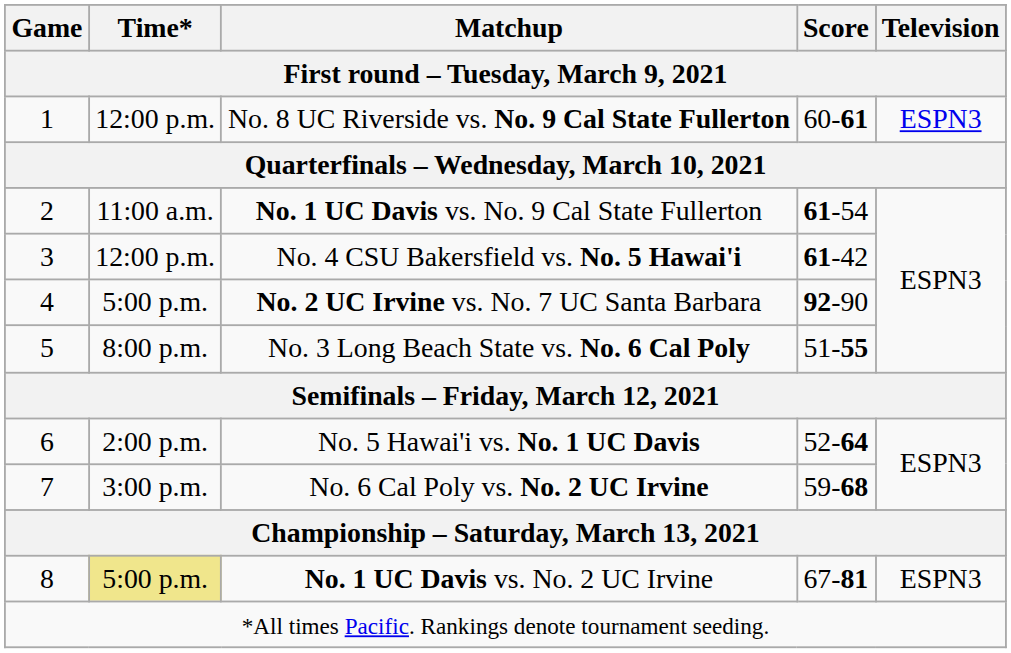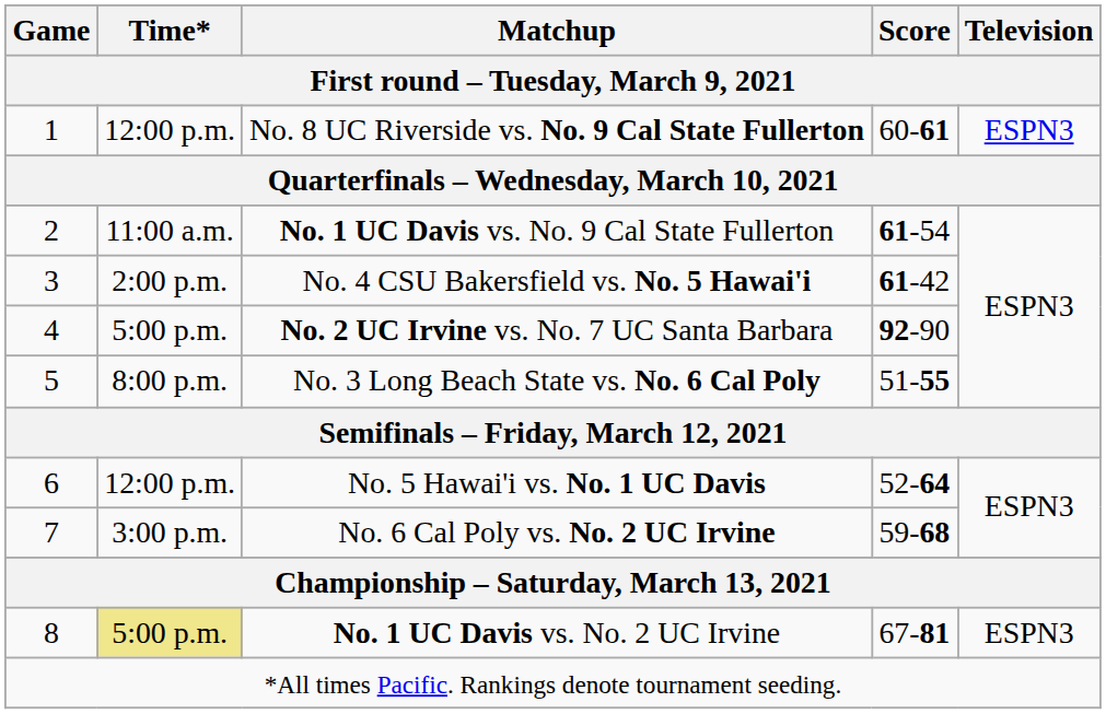 <table class="wikitable" style="font-size: 95%; text-align:center">
 <tr>
 <th>Game</th>
 <th>Time*</th>
 <th>Matchup</th>
 <th>Score</th>
 <th>Television</th>
 </tr>
 <tr>
 <th colspan=6>First round – Tuesday, March 9, 2021</th>
 </tr>
 <tr>
 <td>1</td>
 <td>12:00 p.m.</td>
 <td>No. 8 UC Riverside vs. <strong>No. 9 Cal State Fullerton</strong></td>
 <td>60-<strong>61</strong></td>
 <td><a href='#'>ESPN3</a></td>
 </tr>
 <tr>
 <th colspan=6>Quarterfinals – Wednesday, March 10, 2021</th>
 </tr>
 <tr>
 <td>2</td>
 <td>11:00 a.m.</td>
 <td><strong>No. 1 UC Davis</strong> vs. No. 9 Cal State Fullerton</td>
 <td><strong>61</strong>-54</td>
 <td rowspan=4>ESPN3</td>
 </tr>
 <tr>
 <td>3</td>
-<td>12:00 p.m.</td>
+<td>2:00 p.m.</td>
 <td>No. 4 CSU Bakersfield vs. <strong>No. 5 Hawai'i</strong></td>
 <td><strong>61</strong>-42</td>
 </tr>
 <tr>
 <td>4</td>
 <td>5:00 p.m.</td>
 <td><strong>No. 2 UC Irvine</strong> vs. No. 7 UC Santa Barbara</td>
 <td><strong>92</strong>-90</td>
 </tr>
 <tr>
 <td>5</td>
 <td>8:00 p.m.</td>
 <td>No. 3 Long Beach State vs. <strong>No. 6 Cal Poly</strong></td>
 <td>51-<strong>55</strong></td>
 </tr>
 <tr>
 <th colspan=6>Semifinals – Friday, March 12, 2021</th>
 </tr>
 <tr>
 <td>6</td>
-<td>2:00 p.m.</td>
+<td>12:00 p.m.</td>
 <td>No. 5 Hawai'i vs. <strong>No. 1 UC Davis</strong></td>
 <td>52-<strong>64</strong></td>
 <td rowspan=2>ESPN3</td>
 </tr>
 <tr>
 <td>7</td>
 <td>3:00 p.m.</td>
 <td>No. 6 Cal Poly vs. <strong>No. 2 UC Irvine</strong></td>
 <td>59-<strong>68</strong></td>
 </tr>
 <tr>
 <th colspan=6>Championship – Saturday, March 13, 2021</th>
 </tr>
 <tr>
 <td>8</td>
 <td style="background: khaki;">5:00 p.m.</td>
 <td><strong>No. 1 UC Davis</strong> vs. No. 2 UC Irvine</td>
 <td>67-<strong>81</strong></td>
 <td>ESPN3</td>
 </tr>
 <tr>
 <td colspan=6><small>*All times <a href='#'>Pacific</a>. Rankings denote tournament seeding.</small></td>
 </tr>
 </table>
